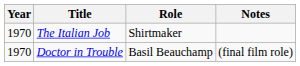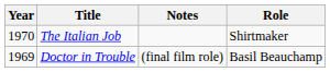 <table class="wikitable">
 <tr>
 <th>Year</th>
 <th>Title</th>
+<th>Notes</th>
 <th>Role</th>
-<th>Notes</th>
 </tr>
 <tr>
 <td>1970</td>
 <td><em><a href='#'>The Italian Job</a></em></td>
+<td></td>
 <td>Shirtmaker</td>
-<td></td>
 </tr>
 <tr>
-<td>1970</td>
+<td>1969</td>
 <td><em><a href='#'>Doctor in Trouble</a></em></td>
+<td>(final film role)</td>
 <td>Basil Beauchamp</td>
-<td>(final film role)</td>
 </tr>
 </table>
